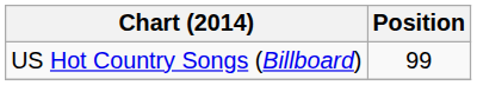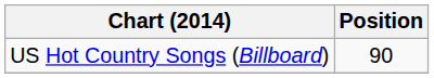 <table class="wikitable sortable">
 <tr>
 <th scope="col">Chart (2014)</th>
 <th scope="col">Position</th>
 </tr>
 <tr>
 <td>US <a href='#'>Hot Country Songs</a> (<em><a href='#'>Billboard</a></em>)</td>
-<td align="center">99</td>
+<td align="center">90</td>
 </tr>
 <tr>
 </tr>
 </table>
